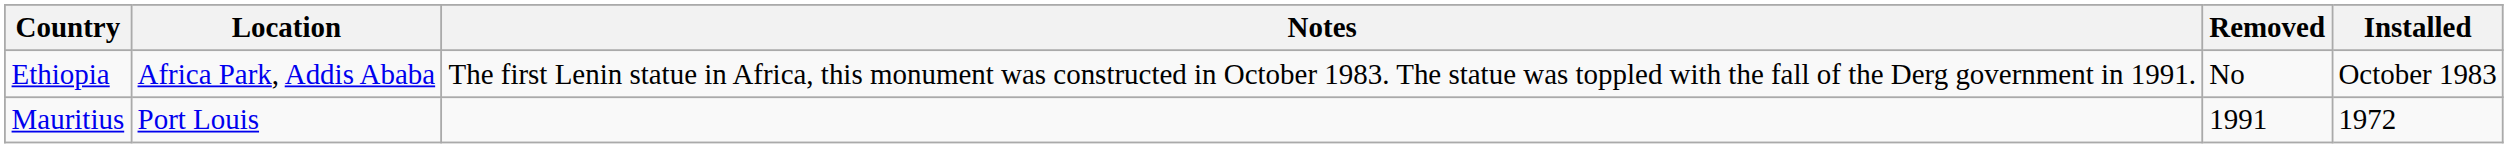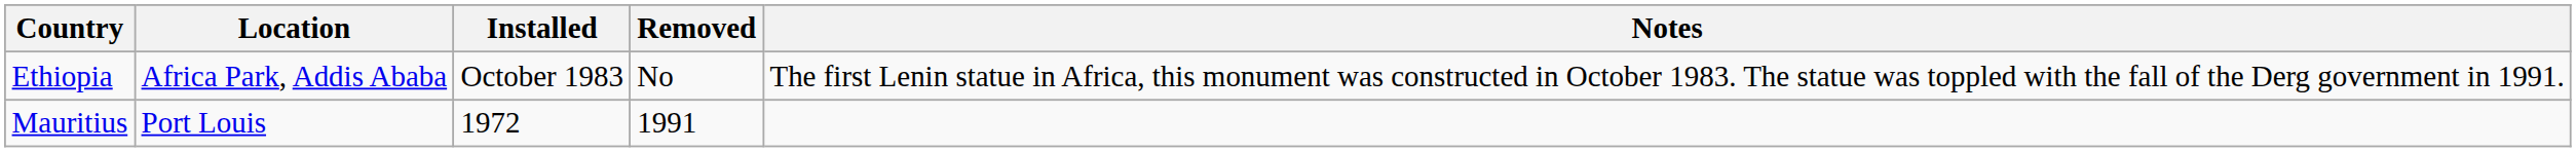 <table class="wikitable sortable">
 <tr>
 <th>Country</th>
 <th class="unsortable">Location</th>
+<th>Installed</th>
+<th>Removed</th>
 <th class="unsortable">Notes</th>
-<th>Removed</th>
-<th>Installed</th>
 </tr>
 <tr id="Ethiopia">
 <td><a href='#'>Ethiopia</a></td>
 <td><a href='#'>Africa Park</a>, <a href='#'>Addis Ababa</a></td>
+<td data-sort-value="1983-10">October 1983</td>
+<td>No</td>
 <td>The first Lenin statue in Africa, this monument was constructed in October 1983. The statue was toppled with the fall of the Derg government in 1991.</td>
-<td>No</td>
-<td data-sort-value="1983-10">October 1983</td>
 </tr>
 <tr id="Mauritius">
 <td><a href='#'>Mauritius</a></td>
 <td><a href='#'>Port Louis</a></td>
+<td data-sort-value="1972">1972</td>
+<td>1991</td>
 <td></td>
-<td>1991</td>
-<td data-sort-value="1972">1972</td>
 </tr>
 </table>
